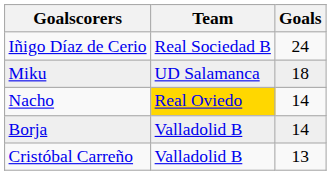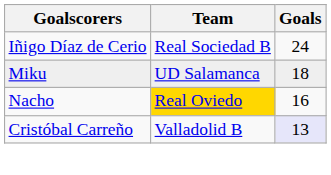 <table class="wikitable sortable">
 <tr>
 <th>Goalscorers</th>
 <th>Team</th>
 <th>Goals</th>
 </tr>
 <tr>
 <td> <a href='#'>Iñigo Díaz de Cerio</a></td>
 <td><a href='#'>Real Sociedad B</a></td>
 <td align=center>24</td>
 </tr>
 <tr style="background:#efefef;">
 <td> <a href='#'>Miku</a></td>
 <td><a href='#'>UD Salamanca</a></td>
 <td align=center>18</td>
 </tr>
 <tr>
 <td> <a href='#'>Nacho</a></td>
 <td style="background: gold;"><a href='#'>Real Oviedo</a></td>
-<td align=center>14</td>
-</tr>
-<tr style="background:#efefef;">
-<td> <a href='#'>Borja</a></td>
-<td><a href='#'>Valladolid B</a></td>
-<td align=center>14</td>
+<td align=center>16</td>
 </tr>
 <tr>
 <td> <a href='#'>Cristóbal Carreño</a></td>
 <td><a href='#'>Valladolid B</a></td>
-<td align=center>13</td>
+<td align=center style="background: lavender;">13</td>
 </tr>
 </table>
